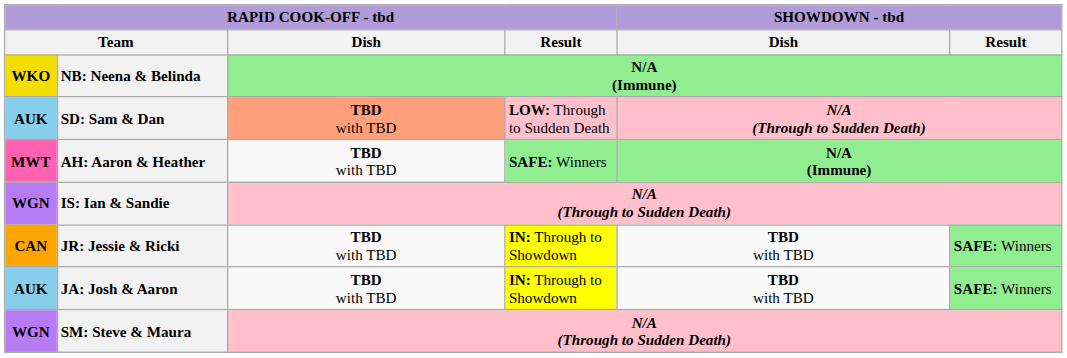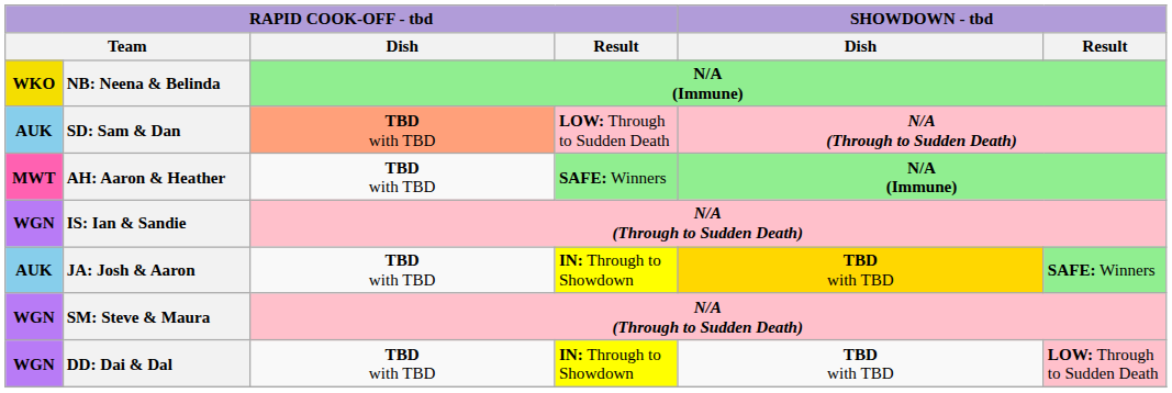 <table class="wikitable" style="text-align: center; font-size: 9pt; line-height:14px; width:95%">
 <tr>
 <th colspan="4" style="background:#b19cd9; ">RAPID COOK-OFF - tbd</th>
 <th colspan="2" style="background:#b19cd9; ">SHOWDOWN - tbd</th>
 </tr>
 <tr>
 <th colspan="2" style="width: 20%;">Team</th>
 <th style="width:25%;">Dish</th>
 <th style="width:10%;">Result</th>
 <th style="width:30%;">Dish</th>
 <th style="width:10%;">Result</th>
 </tr>
 <tr>
 <th scope="row" align="left" style="background:#F4DE00; ">WKO</th>
 <th scope="row" style="text-align:left;">NB: Neena & Belinda</th>
 <td colspan="4" bgcolor="lightgreen"><strong>N/A<br>(Immune)</strong></td>
 </tr>
 <tr>
 <th scope="row" align="left" style="background-color:skyblue; ">AUK</th>
 <th scope="row" style="text-align:left;">SD: Sam & Dan</th>
 <td style="background: lightsalmon; text-align:center;"><strong>TBD</strong><br>with TBD</td>
 <td scope="row" style="text-align:left;" bgcolor="pink"><strong>LOW:</strong> Through to Sudden Death</td>
 <td colspan="2" bgcolor="pink"><strong><em>N/A<br>(Through to Sudden Death)</em></strong></td>
 </tr>
 <tr>
 <th scope="row" align="left" style="background:#FF61B1; ">MWT</th>
 <th scope="row" style="text-align:left;">AH: Aaron & Heather</th>
 <td style="text-align:center;"><strong>TBD</strong><br>with TBD</td>
 <td scope="row" style="text-align:left;" bgcolor="lightgreen"><strong>SAFE:</strong> Winners</td>
 <td colspan="2" bgcolor="lightgreen"><strong>N/A<br>(Immune)</strong></td>
 </tr>
 <tr>
 <th scope="row" align="center" style="background:#B87BF6; ">WGN</th>
 <th scope="row" style="text-align:left;">IS: Ian & Sandie</th>
 <td colspan="4" bgcolor="pink"><strong><em>N/A<br>(Through to Sudden Death)</em></strong></td>
 </tr>
 <tr>
-<th scope="row" align="left" style="background:orange; ">CAN</th>
-<th scope="row" style="text-align:left;">JR: Jessie & Ricki</th>
-<td style="text-align:center;"><strong>TBD</strong><br>with TBD</td>
-<td scope="row" style="text-align:left;" bgcolor="yellow"><strong>IN:</strong> Through to Showdown</td>
-<td><strong>TBD</strong><br>with TBD</td>
-<td scope="row" style="text-align:left;" bgcolor="lightgreen"><strong>SAFE:</strong> Winners</td>
-</tr>
-<tr>
 <th scope="row" align="left" style="background-color:skyblue; ">AUK</th>
 <th scope="row" style="text-align:left;">JA: Josh & Aaron</th>
 <td style="text-align:center;"><strong>TBD</strong><br>with TBD</td>
 <td scope="row" style="text-align:left;" bgcolor="yellow"><strong>IN:</strong> Through to Showdown</td>
-<td><strong>TBD</strong><br>with TBD</td>
+<td style="background: gold;"><strong>TBD</strong><br>with TBD</td>
 <td scope="row" style="text-align:left;" bgcolor="lightgreen"><strong>SAFE:</strong> Winners</td>
 </tr>
 <tr>
 <th scope="row" align="center" style="background:#B87BF6; ">WGN</th>
 <th scope="row" style="text-align:left;">SM: Steve & Maura</th>
 <td colspan="4" bgcolor="pink"><strong><em>N/A<br>(Through to Sudden Death)</em></strong></td>
 </tr>
 <tr>
+<th scope="row" align="center" style="background:#B87BF6; ">WGN</th>
+<th scope="row" style="text-align:left;">DD: Dai & Dal</th>
+<td style="text-align:center;"><strong>TBD</strong><br>with TBD</td>
+<td scope="row" style="text-align:left;" bgcolor="yellow"><strong>IN:</strong> Through to Showdown</td>
+<td><strong>TBD</strong><br>with TBD</td>
+<td scope="row" style="text-align:left;" bgcolor="pink"><strong>LOW:</strong> Through to Sudden Death</td>
+</tr>
+<tr>
 </tr>
 </table>
